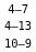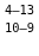 <table style="text-align:center">
 <tr>
 <th width=200></th>
 <th width=100></th>
 <th width=200></th>
-</tr>
-<tr>
-<td align=right></td>
-<td>4–7</td>
-<td align=left><strong></strong></td>
 </tr>
 <tr>
 <td align=right></td>
 <td>4–13</td>
 <td align=left><strong></strong></td>
 </tr>
 <tr>
 <td align=right><strong></strong></td>
 <td>10–9</td>
 <td align=left></td>
 </tr>
 </table>
